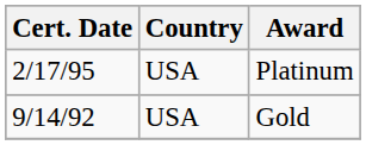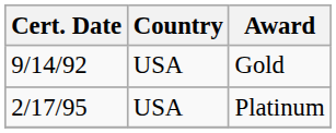 <table class="wikitable" style="font-size:85%;">
 <tr>
 <th>Cert. Date</th>
 <th>Country</th>
 <th>Award</th>
 </tr>
 <tr>
+<td align="left">9/14/92</td>
+<td align="left">USA</td>
+<td align="left">Gold</td>
+</tr>
+<tr>
 <td align="left">2/17/95</td>
 <td align="left">USA</td>
 <td align="left">Platinum</td>
 </tr>
 <tr>
-<td align="left">9/14/92</td>
-<td align="left">USA</td>
-<td align="left">Gold</td>
-</tr>
-<tr>
 </tr>
 </table>
